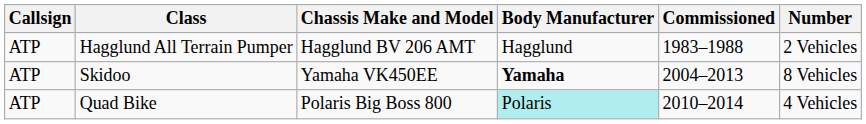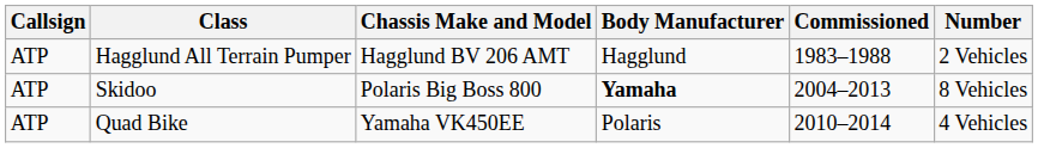 <table class="wikitable">
 <tr>
 <th>Callsign</th>
 <th>Class</th>
 <th>Chassis Make and Model</th>
 <th>Body Manufacturer</th>
 <th>Commissioned</th>
 <th>Number</th>
 </tr>
 <tr>
 <td>ATP</td>
 <td>Hagglund All Terrain Pumper</td>
 <td>Hagglund BV 206 AMT</td>
 <td>Hagglund</td>
 <td>1983–1988</td>
 <td>2 Vehicles</td>
 </tr>
 <tr>
 <td>ATP</td>
 <td>Skidoo</td>
-<td>Yamaha VK450EE</td>
+<td>Polaris Big Boss 800</td>
 <td><strong>Yamaha</strong></td>
 <td>2004–2013</td>
 <td>8 Vehicles</td>
 </tr>
 <tr>
 <td>ATP</td>
 <td>Quad Bike</td>
-<td>Polaris Big Boss 800</td>
-<td style="background: paleturquoise;">Polaris</td>
+<td>Yamaha VK450EE</td>
+<td>Polaris</td>
 <td>2010–2014</td>
 <td>4 Vehicles</td>
 </tr>
 </table>
